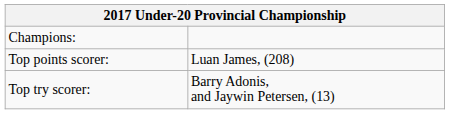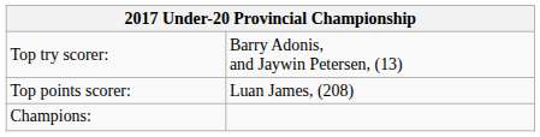 <table class="wikitable" style="text-align:left; font-size:100%; width:40%; margin:1em auto 1em auto;">
 <tr>
 <th colspan=2><strong>2017 Under-20 Provincial Championship</strong></th>
 </tr>
 <tr>
-<td>Champions:</td>
-<td></td>
+<td>Top try scorer:</td>
+<td>Barry Adonis,  <br> and Jaywin Petersen,  (13)</td>
 </tr>
 <tr>
 <td>Top points scorer:</td>
 <td>Luan James,  (208)</td>
 </tr>
 <tr>
-<td>Top try scorer:</td>
-<td>Barry Adonis,  <br> and Jaywin Petersen,  (13)</td>
+<td>Champions:</td>
+<td></td>
 </tr>
 </table>
